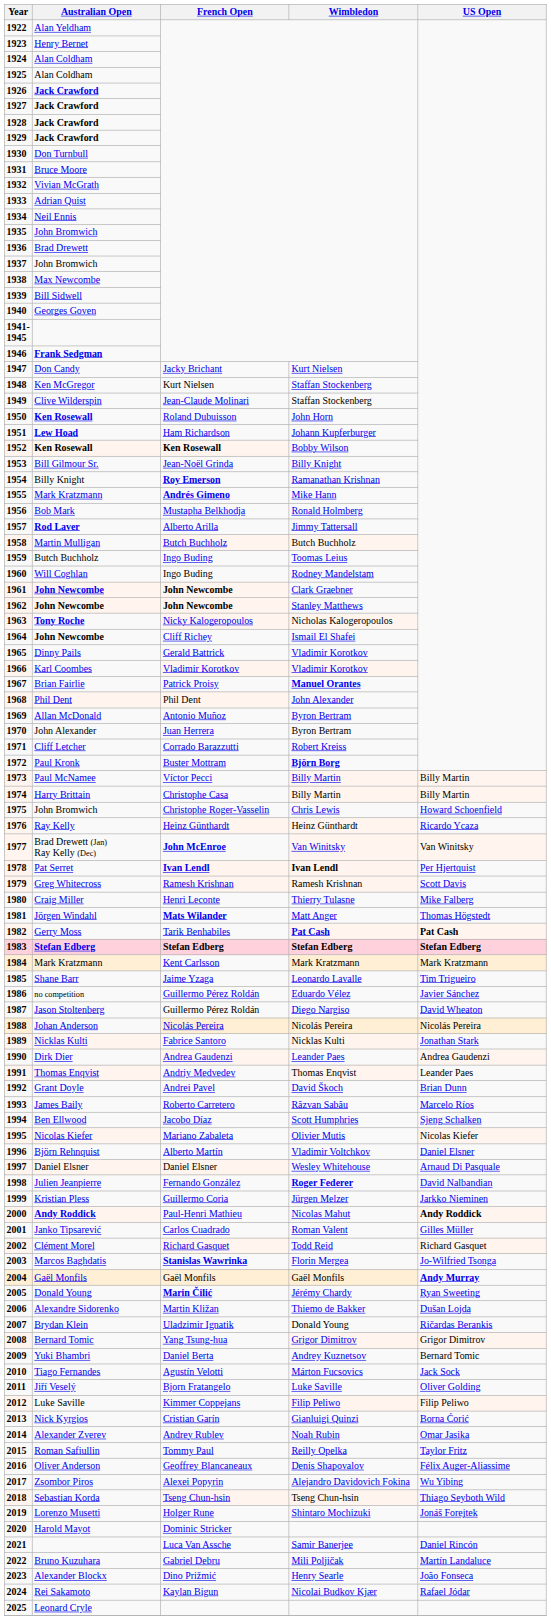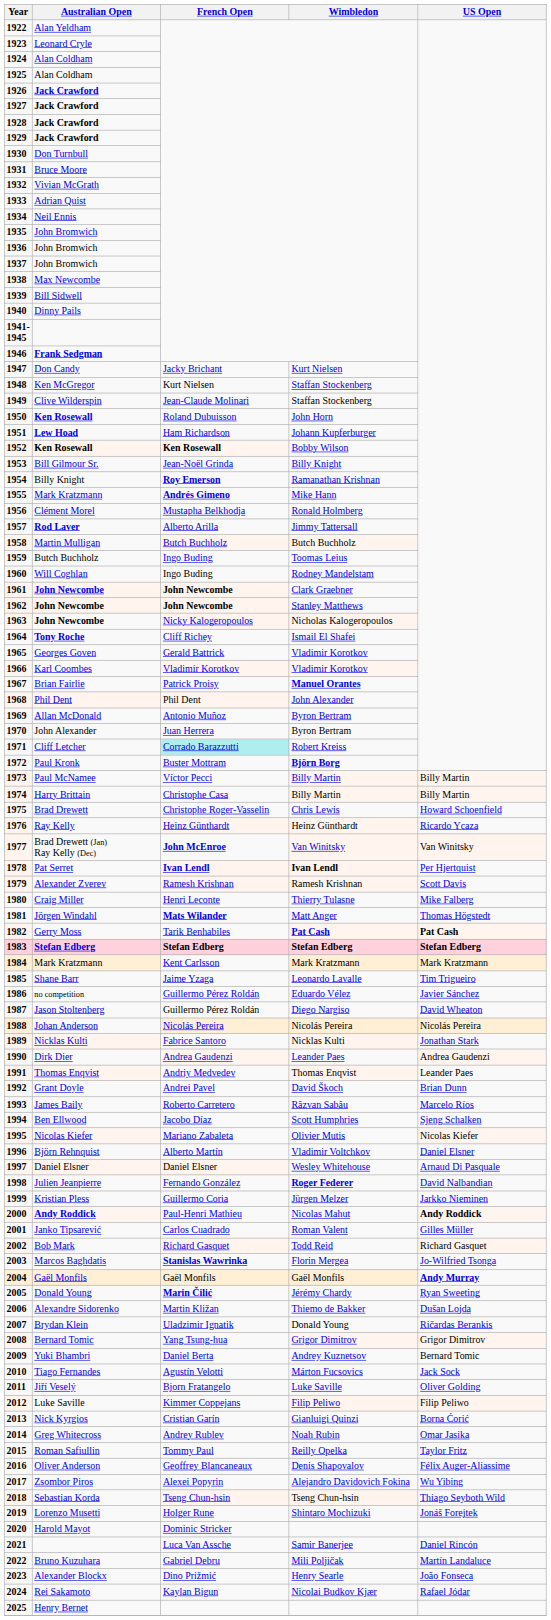 <table class="wikitable sortable">
 <tr>
 <th>Year</th>
 <th width=200><a href='#'>Australian Open</a></th>
 <th width=200><a href='#'>French Open</a></th>
 <th width=200><a href='#'>Wimbledon</a></th>
 <th width=200><a href='#'>US Open</a></th>
 </tr>
 <tr>
 <td><strong>1922</strong></td>
 <td> <a href='#'>Alan Yeldham</a></td>
 <td colspan="2" rowspan="21"></td>
 <td rowspan="47"></td>
 </tr>
 <tr>
 <td><strong>1923</strong></td>
-<td> <a href='#'>Henry Bernet</a></td>
+<td> <a href='#'>Leonard Cryle</a></td>
 </tr>
 <tr>
 <td><strong>1924</strong></td>
 <td> <a href='#'>Alan Coldham</a></td>
 </tr>
 <tr>
 <td><strong>1925</strong></td>
 <td> Alan Coldham</td>
 </tr>
 <tr>
 <td><strong>1926</strong></td>
 <td> <strong><a href='#'>Jack Crawford</a></strong></td>
 </tr>
 <tr>
 <td><strong>1927</strong></td>
 <td> <strong>Jack Crawford</strong></td>
 </tr>
 <tr>
 <td><strong>1928</strong></td>
 <td> <strong>Jack Crawford</strong></td>
 </tr>
 <tr>
 <td><strong>1929</strong></td>
 <td> <strong>Jack Crawford</strong></td>
 </tr>
 <tr>
 <td><strong>1930</strong></td>
 <td> <a href='#'>Don Turnbull</a></td>
 </tr>
 <tr>
 <td><strong>1931</strong></td>
 <td> <a href='#'>Bruce Moore</a></td>
 </tr>
 <tr>
 <td><strong>1932</strong></td>
 <td> <a href='#'>Vivian McGrath</a></td>
 </tr>
 <tr>
 <td><strong>1933</strong></td>
 <td> <a href='#'>Adrian Quist</a></td>
 </tr>
 <tr>
 <td><strong>1934</strong></td>
 <td> <a href='#'>Neil Ennis</a></td>
 </tr>
 <tr>
 <td><strong>1935</strong></td>
 <td> <a href='#'>John Bromwich</a></td>
 </tr>
 <tr>
 <td><strong>1936</strong></td>
-<td> <a href='#'>Brad Drewett</a></td>
+<td> John Bromwich</td>
 </tr>
 <tr>
 <td><strong>1937</strong></td>
 <td> John Bromwich</td>
 </tr>
 <tr>
 <td><strong>1938</strong></td>
 <td> <a href='#'>Max Newcombe</a></td>
 </tr>
 <tr>
 <td><strong>1939</strong></td>
 <td> <a href='#'>Bill Sidwell</a></td>
 </tr>
 <tr>
 <td><strong>1940</strong></td>
-<td> <a href='#'>Georges Goven</a></td>
+<td> <a href='#'>Dinny Pails</a></td>
 </tr>
 <tr>
 <td><strong>1941-<br>1945</strong></td>
 <td></td>
 </tr>
 <tr>
 <td><strong>1946</strong></td>
 <td> <strong><a href='#'>Frank Sedgman</a></strong></td>
 </tr>
 <tr>
 <td><strong>1947</strong></td>
 <td> <a href='#'>Don Candy</a></td>
 <td> <a href='#'>Jacky Brichant</a></td>
 <td> <a href='#'>Kurt Nielsen</a></td>
 </tr>
 <tr>
 <td><strong>1948</strong></td>
 <td> <a href='#'>Ken McGregor</a></td>
 <td> Kurt Nielsen</td>
 <td> <a href='#'>Staffan Stockenberg</a></td>
 </tr>
 <tr>
 <td><strong>1949</strong></td>
 <td> <a href='#'>Clive Wilderspin</a></td>
 <td> <a href='#'>Jean-Claude Molinari</a></td>
 <td> Staffan Stockenberg</td>
 </tr>
 <tr>
 <td><strong>1950</strong></td>
 <td> <strong><a href='#'>Ken Rosewall</a></strong></td>
 <td> <a href='#'>Roland Dubuisson</a></td>
 <td> <a href='#'>John Horn</a></td>
 </tr>
 <tr>
 <td><strong>1951</strong></td>
 <td> <strong><a href='#'>Lew Hoad</a></strong></td>
 <td> <a href='#'>Ham Richardson</a></td>
 <td> <a href='#'>Johann Kupferburger</a></td>
 </tr>
 <tr>
 <td bgcolor="FFF5EE"><strong>1952</strong></td>
 <td bgcolor="FFF5EE"> <strong>Ken Rosewall</strong></td>
 <td bgcolor="FFF5EE"> <strong>Ken Rosewall</strong></td>
 <td> <a href='#'>Bobby Wilson</a></td>
 </tr>
 <tr>
 <td><strong>1953</strong></td>
 <td> <a href='#'>Bill Gilmour Sr.</a></td>
 <td> <a href='#'>Jean-Noël Grinda</a></td>
 <td> <a href='#'>Billy Knight</a></td>
 </tr>
 <tr>
 <td><strong>1954</strong></td>
 <td> Billy Knight</td>
 <td> <strong><a href='#'>Roy Emerson</a></strong></td>
 <td> <a href='#'>Ramanathan Krishnan</a></td>
 </tr>
 <tr>
 <td><strong>1955</strong></td>
 <td> <a href='#'>Mark Kratzmann</a></td>
 <td> <strong><a href='#'>Andrés Gimeno</a></strong></td>
 <td> <a href='#'>Mike Hann</a></td>
 </tr>
 <tr>
 <td><strong>1956</strong></td>
-<td> <a href='#'>Bob Mark</a></td>
+<td> <a href='#'>Clément Morel</a></td>
 <td> <a href='#'>Mustapha Belkhodja</a></td>
 <td> <a href='#'>Ronald Holmberg</a></td>
 </tr>
 <tr>
 <td><strong>1957</strong></td>
 <td> <strong><a href='#'>Rod Laver</a></strong></td>
 <td> <a href='#'>Alberto Arilla</a></td>
 <td> <a href='#'>Jimmy Tattersall</a></td>
 </tr>
 <tr>
 <td bgcolor="FFF5EE"><strong>1958</strong></td>
 <td> <a href='#'>Martin Mulligan</a></td>
 <td bgcolor="FFF5EE"> <a href='#'>Butch Buchholz</a></td>
 <td bgcolor="FFF5EE"> Butch Buchholz</td>
 </tr>
 <tr>
 <td><strong>1959</strong></td>
 <td> Butch Buchholz</td>
 <td> <a href='#'>Ingo Buding</a></td>
 <td> <a href='#'>Toomas Leius</a></td>
 </tr>
 <tr>
 <td><strong>1960</strong></td>
 <td> <a href='#'>Will Coghlan</a></td>
 <td> Ingo Buding</td>
 <td> <a href='#'>Rodney Mandelstam</a></td>
 </tr>
 <tr>
 <td bgcolor="FFF5EE"><strong>1961</strong></td>
 <td bgcolor="FFF5EE"> <strong><a href='#'>John Newcombe</a></strong></td>
 <td bgcolor="FFF5EE"> <strong>John Newcombe</strong></td>
 <td> <a href='#'>Clark Graebner</a></td>
 </tr>
 <tr>
 <td bgcolor="FFF5EE"><strong>1962</strong></td>
 <td bgcolor="FFF5EE"> <strong>John Newcombe</strong></td>
 <td bgcolor="FFF5EE"> <strong>John Newcombe</strong></td>
 <td> <a href='#'>Stanley Matthews</a></td>
 </tr>
 <tr>
 <td bgcolor="FFF5EE"><strong>1963</strong></td>
-<td> <strong><a href='#'>Tony Roche</a></strong></td>
+<td> <strong>John Newcombe</strong></td>
 <td bgcolor="FFF5EE"> <a href='#'>Nicky Kalogeropoulos</a></td>
 <td bgcolor="FFF5EE"> Nicholas Kalogeropoulos</td>
 </tr>
 <tr>
 <td><strong>1964</strong></td>
-<td> <strong>John Newcombe</strong></td>
+<td> <strong><a href='#'>Tony Roche</a></strong></td>
 <td> <a href='#'>Cliff Richey</a></td>
 <td> <a href='#'>Ismail El Shafei</a></td>
 </tr>
 <tr>
 <td><strong>1965</strong></td>
-<td> <a href='#'>Dinny Pails</a></td>
+<td> <a href='#'>Georges Goven</a></td>
 <td> <a href='#'>Gerald Battrick</a></td>
 <td> <a href='#'>Vladimir Korotkov</a></td>
 </tr>
 <tr>
 <td bgcolor="FFF5EE"><strong>1966</strong></td>
 <td> <a href='#'>Karl Coombes</a></td>
 <td bgcolor="FFF5EE"> <a href='#'>Vladimir Korotkov</a></td>
 <td bgcolor="FFF5EE"> <a href='#'>Vladimir Korotkov</a></td>
 </tr>
 <tr>
 <td><strong>1967</strong></td>
 <td> <a href='#'>Brian Fairlie</a></td>
 <td> <a href='#'>Patrick Proisy</a></td>
 <td> <strong><a href='#'>Manuel Orantes</a></strong></td>
 </tr>
 <tr>
 <td bgcolor="FFF5EE"><strong>1968</strong></td>
 <td bgcolor="FFF5EE"> <a href='#'>Phil Dent</a></td>
 <td bgcolor="FFF5EE"> Phil Dent</td>
 <td> <a href='#'>John Alexander</a></td>
 </tr>
 <tr>
 <td><strong>1969</strong></td>
 <td> <a href='#'>Allan McDonald</a></td>
 <td> <a href='#'>Antonio Muñoz</a></td>
 <td> <a href='#'>Byron Bertram</a></td>
 </tr>
 <tr>
 <td><strong>1970</strong></td>
 <td> John Alexander</td>
 <td> <a href='#'>Juan Herrera</a></td>
 <td> Byron Bertram</td>
 </tr>
 <tr>
 <td><strong>1971</strong></td>
 <td> <a href='#'>Cliff Letcher</a></td>
-<td> <a href='#'>Corrado Barazzutti</a></td>
+<td style="background: paleturquoise;"> <a href='#'>Corrado Barazzutti</a></td>
 <td> <a href='#'>Robert Kreiss</a></td>
 </tr>
 <tr>
 <td><strong>1972</strong></td>
 <td> <a href='#'>Paul Kronk</a></td>
 <td> <a href='#'>Buster Mottram</a></td>
 <td> <strong><a href='#'>Björn Borg</a></strong></td>
 </tr>
 <tr>
 <td bgcolor="FFF5EE"><strong>1973</strong></td>
 <td> <a href='#'>Paul McNamee</a></td>
 <td> <a href='#'>Víctor Pecci</a></td>
 <td bgcolor="FFF5EE"> <a href='#'>Billy Martin</a></td>
 <td bgcolor="FFF5EE"> Billy Martin</td>
 </tr>
 <tr>
 <td bgcolor="FFF5EE"><strong>1974</strong></td>
 <td> <a href='#'>Harry Brittain</a></td>
 <td> <a href='#'>Christophe Casa</a></td>
 <td bgcolor="FFF5EE"> Billy Martin</td>
 <td bgcolor="FFF5EE"> Billy Martin</td>
 </tr>
 <tr>
 <td><strong>1975</strong></td>
-<td> John Bromwich</td>
+<td> <a href='#'>Brad Drewett</a></td>
 <td> <a href='#'>Christophe Roger-Vasselin</a></td>
 <td> <a href='#'>Chris Lewis</a></td>
 <td> <a href='#'>Howard Schoenfield</a></td>
 </tr>
 <tr>
 <td bgcolor="FFF5EE"><strong>1976</strong></td>
 <td> <a href='#'>Ray Kelly</a></td>
 <td bgcolor="FFF5EE"> <a href='#'>Heinz Günthardt</a></td>
 <td bgcolor="FFF5EE"> Heinz Günthardt</td>
 <td> <a href='#'>Ricardo Ycaza</a></td>
 </tr>
 <tr>
 <td bgcolor="FFF5EE"><strong>1977</strong></td>
 <td> Brad Drewett <small>(Jan)</small> <br>  Ray Kelly <small>(Dec)</small></td>
 <td> <strong><a href='#'>John McEnroe</a></strong></td>
 <td bgcolor="FFF5EE"> <a href='#'>Van Winitsky</a></td>
 <td bgcolor="FFF5EE"> Van Winitsky</td>
 </tr>
 <tr>
 <td bgcolor="FFF5EE"><strong>1978</strong></td>
 <td> <a href='#'>Pat Serret</a></td>
 <td bgcolor="FFF5EE"> <strong><a href='#'>Ivan Lendl</a></strong></td>
 <td bgcolor="FFF5EE"> <strong>Ivan Lendl</strong></td>
 <td> <a href='#'>Per Hjertquist</a></td>
 </tr>
 <tr>
 <td bgcolor="FFF5EE"><strong>1979</strong></td>
-<td> <a href='#'>Greg Whitecross</a></td>
+<td> <a href='#'>Alexander Zverev</a></td>
 <td bgcolor="FFF5EE"> <a href='#'>Ramesh Krishnan</a></td>
 <td bgcolor="FFF5EE"> Ramesh Krishnan</td>
 <td> <a href='#'>Scott Davis</a></td>
 </tr>
 <tr>
 <td><strong>1980</strong></td>
 <td> <a href='#'>Craig Miller</a></td>
 <td> <a href='#'>Henri Leconte</a></td>
 <td> <a href='#'>Thierry Tulasne</a></td>
 <td> <a href='#'>Mike Falberg</a></td>
 </tr>
 <tr>
 <td><strong>1981</strong></td>
 <td> <a href='#'>Jörgen Windahl</a></td>
 <td> <strong><a href='#'>Mats Wilander</a></strong></td>
 <td> <a href='#'>Matt Anger</a></td>
 <td> <a href='#'>Thomas Högstedt</a></td>
 </tr>
 <tr>
 <td bgcolor="FFF5EE"><strong>1982</strong></td>
 <td> <a href='#'>Gerry Moss</a></td>
 <td> <a href='#'>Tarik Benhabiles</a></td>
 <td bgcolor="FFF5EE"> <strong><a href='#'>Pat Cash</a></strong></td>
 <td bgcolor="FFF5EE"> <strong>Pat Cash</strong></td>
 </tr>
 <tr>
 <td bgcolor="FFD1DC"><strong>1983</strong></td>
 <td bgcolor="FFD1DC"> <strong><a href='#'>Stefan Edberg</a></strong></td>
 <td bgcolor="FFD1DC"> <strong>Stefan Edberg</strong></td>
 <td bgcolor="FFD1DC"> <strong>Stefan Edberg</strong></td>
 <td bgcolor="FFD1DC"> <strong>Stefan Edberg</strong></td>
 </tr>
 <tr>
 <td bgcolor="FFEFD5"><strong>1984</strong></td>
 <td bgcolor="FFEFD5"> Mark Kratzmann</td>
 <td> <a href='#'>Kent Carlsson</a></td>
 <td bgcolor="FFEFD5"> Mark Kratzmann</td>
 <td bgcolor="FFEFD5"> Mark Kratzmann</td>
 </tr>
 <tr>
 <td><strong>1985</strong></td>
 <td> <a href='#'>Shane Barr</a></td>
 <td> <a href='#'>Jaime Yzaga</a></td>
 <td> <a href='#'>Leonardo Lavalle</a></td>
 <td> <a href='#'>Tim Trigueiro</a></td>
 </tr>
 <tr>
 <td><strong>1986</strong></td>
 <td><small>no competition</small></td>
 <td> <a href='#'>Guillermo Pérez Roldán</a></td>
 <td> <a href='#'>Eduardo Vélez</a></td>
 <td> <a href='#'>Javier Sánchez</a></td>
 </tr>
 <tr>
 <td><strong>1987</strong></td>
 <td> <a href='#'>Jason Stoltenberg</a></td>
 <td> Guillermo Pérez Roldán</td>
 <td> <a href='#'>Diego Nargiso</a></td>
 <td> <a href='#'>David Wheaton</a></td>
 </tr>
 <tr>
 <td bgcolor="FFEFD5"><strong>1988</strong></td>
 <td> <a href='#'>Johan Anderson</a></td>
 <td bgcolor="FFEFD5"> <a href='#'>Nicolás Pereira</a></td>
 <td bgcolor="FFEFD5"> Nicolás Pereira</td>
 <td bgcolor="FFEFD5"> Nicolás Pereira</td>
 </tr>
 <tr>
 <td bgcolor="FFF5EE"><strong>1989</strong></td>
 <td bgcolor="FFF5EE"> <a href='#'>Nicklas Kulti</a></td>
 <td> <a href='#'>Fabrice Santoro</a></td>
 <td bgcolor="FFF5EE"> Nicklas Kulti</td>
 <td> <a href='#'>Jonathan Stark</a></td>
 </tr>
 <tr>
 <td><strong>1990</strong></td>
 <td> <a href='#'>Dirk Dier</a></td>
 <td bgcolor="FFF5EE"> <a href='#'>Andrea Gaudenzi</a></td>
 <td> <a href='#'>Leander Paes</a></td>
 <td bgcolor="FFF5EE"> Andrea Gaudenzi</td>
 </tr>
 <tr>
 <td bgcolor="FFF5EE"><strong>1991</strong></td>
 <td bgcolor="FFF5EE"> <a href='#'>Thomas Enqvist</a></td>
 <td> <a href='#'>Andriy Medvedev</a></td>
 <td bgcolor="FFF5EE"> Thomas Enqvist</td>
 <td> Leander Paes</td>
 </tr>
 <tr>
 <td><strong>1992</strong></td>
 <td> <a href='#'>Grant Doyle</a></td>
 <td> <a href='#'>Andrei Pavel</a></td>
 <td> <a href='#'>David Škoch</a></td>
 <td> <a href='#'>Brian Dunn</a></td>
 </tr>
 <tr>
 <td><strong>1993</strong></td>
 <td> <a href='#'>James Baily</a></td>
 <td> <a href='#'>Roberto Carretero</a></td>
 <td> <a href='#'>Răzvan Sabău</a></td>
 <td> <a href='#'>Marcelo Ríos</a></td>
 </tr>
 <tr>
 <td><strong>1994</strong></td>
 <td> <a href='#'>Ben Ellwood</a></td>
 <td> <a href='#'>Jacobo Díaz</a></td>
 <td> <a href='#'>Scott Humphries</a></td>
 <td> <a href='#'>Sjeng Schalken</a></td>
 </tr>
 <tr>
 <td bgcolor="FFF5EE"><strong>1995</strong></td>
 <td bgcolor="FFF5EE"> <a href='#'>Nicolas Kiefer</a></td>
 <td> <a href='#'>Mariano Zabaleta</a></td>
 <td> <a href='#'>Olivier Mutis</a></td>
 <td bgcolor="FFF5EE"> Nicolas Kiefer</td>
 </tr>
 <tr>
 <td><strong>1996</strong></td>
 <td> <a href='#'>Björn Rehnquist</a></td>
 <td> <a href='#'>Alberto Martín</a></td>
 <td> <a href='#'>Vladimir Voltchkov</a></td>
 <td> <a href='#'>Daniel Elsner</a></td>
 </tr>
 <tr>
 <td bgcolor="FFF5EE"><strong>1997</strong></td>
 <td bgcolor="FFF5EE"> Daniel Elsner</td>
 <td bgcolor="FFF5EE"> Daniel Elsner</td>
 <td> <a href='#'>Wesley Whitehouse</a></td>
 <td> <a href='#'>Arnaud Di Pasquale</a></td>
 </tr>
 <tr>
 <td><strong>1998</strong></td>
 <td> <a href='#'>Julien Jeanpierre</a></td>
 <td> <a href='#'>Fernando González</a></td>
 <td> <strong><a href='#'>Roger Federer</a></strong></td>
 <td> <a href='#'>David Nalbandian</a></td>
 </tr>
 <tr>
 <td><strong>1999</strong></td>
 <td> <a href='#'>Kristian Pless</a></td>
 <td> <a href='#'>Guillermo Coria</a></td>
 <td> <a href='#'>Jürgen Melzer</a></td>
 <td> <a href='#'>Jarkko Nieminen</a></td>
 </tr>
 <tr>
 <td bgcolor="FFF5EE"><strong>2000</strong></td>
 <td bgcolor="FFF5EE"> <strong><a href='#'>Andy Roddick</a></strong></td>
 <td> <a href='#'>Paul-Henri Mathieu</a></td>
 <td> <a href='#'>Nicolas Mahut</a></td>
 <td bgcolor="FFF5EE"> <strong>Andy Roddick</strong></td>
 </tr>
 <tr>
 <td><strong>2001</strong></td>
 <td> <a href='#'>Janko Tipsarević</a></td>
 <td> <a href='#'>Carlos Cuadrado</a></td>
 <td> <a href='#'>Roman Valent</a></td>
 <td> <a href='#'>Gilles Müller</a></td>
 </tr>
 <tr>
 <td bgcolor="FFF5EE"><strong>2002</strong></td>
-<td> <a href='#'>Clément Morel</a></td>
+<td> <a href='#'>Bob Mark</a></td>
 <td bgcolor="FFF5EE"> <a href='#'>Richard Gasquet</a></td>
 <td> <a href='#'>Todd Reid</a></td>
 <td bgcolor="FFF5EE"> Richard Gasquet</td>
 </tr>
 <tr>
 <td><strong>2003</strong></td>
 <td> <a href='#'>Marcos Baghdatis</a></td>
 <td> <strong><a href='#'>Stanislas Wawrinka</a></strong></td>
 <td> <a href='#'>Florin Mergea</a></td>
 <td> <a href='#'>Jo-Wilfried Tsonga</a></td>
 </tr>
 <tr>
 <td bgcolor="FFEFD5"><strong>2004</strong></td>
 <td bgcolor="FFEFD5"> <a href='#'>Gaël Monfils</a></td>
 <td bgcolor="FFEFD5"> Gaël Monfils</td>
 <td bgcolor="FFEFD5"> Gaël Monfils</td>
 <td> <strong><a href='#'>Andy Murray</a></strong></td>
 </tr>
 <tr>
 <td><strong>2005</strong></td>
 <td> <a href='#'>Donald Young</a></td>
 <td> <strong><a href='#'>Marin Čilić</a></strong></td>
 <td> <a href='#'>Jérémy Chardy</a></td>
 <td> <a href='#'>Ryan Sweeting</a></td>
 </tr>
 <tr>
 <td><strong>2006</strong></td>
 <td> <a href='#'>Alexandre Sidorenko</a></td>
 <td> <a href='#'>Martin Kližan</a></td>
 <td> <a href='#'>Thiemo de Bakker</a></td>
 <td> <a href='#'>Dušan Lojda</a></td>
 </tr>
 <tr>
 <td><strong>2007</strong></td>
 <td> <a href='#'>Brydan Klein</a></td>
 <td> <a href='#'>Uladzimir Ignatik</a></td>
 <td> Donald Young</td>
 <td> <a href='#'>Ričardas Berankis</a></td>
 </tr>
 <tr>
 <td bgcolor="FFF5EE"><strong>2008</strong></td>
 <td> <a href='#'>Bernard Tomic</a></td>
 <td> <a href='#'>Yang Tsung-hua</a></td>
 <td bgcolor="FFF5EE"> <a href='#'>Grigor Dimitrov</a></td>
 <td bgcolor="FFF5EE"> Grigor Dimitrov</td>
 </tr>
 <tr>
 <td><strong>2009</strong></td>
 <td> <a href='#'>Yuki Bhambri</a></td>
 <td> <a href='#'>Daniel Berta</a></td>
 <td> <a href='#'>Andrey Kuznetsov</a></td>
 <td> Bernard Tomic</td>
 </tr>
 <tr>
 <td><strong>2010</strong></td>
 <td> <a href='#'>Tiago Fernandes</a></td>
 <td> <a href='#'>Agustín Velotti</a></td>
 <td> <a href='#'>Márton Fucsovics</a></td>
 <td> <a href='#'>Jack Sock</a></td>
 </tr>
 <tr>
 <td><strong>2011</strong></td>
 <td> <a href='#'>Jiří Veselý</a></td>
 <td> <a href='#'>Bjorn Fratangelo</a></td>
 <td> <a href='#'>Luke Saville</a></td>
 <td> <a href='#'>Oliver Golding</a></td>
 </tr>
 <tr>
 <td bgcolor="FFF5EE"><strong>2012</strong></td>
 <td> Luke Saville</td>
 <td> <a href='#'>Kimmer Coppejans</a></td>
 <td bgcolor="FFF5EE"> <a href='#'>Filip Peliwo</a></td>
 <td bgcolor="FFF5EE"> Filip Peliwo</td>
 </tr>
 <tr>
 <td><strong>2013</strong></td>
 <td> <a href='#'>Nick Kyrgios</a></td>
 <td> <a href='#'>Cristian Garín</a></td>
 <td> <a href='#'>Gianluigi Quinzi</a></td>
 <td> <a href='#'>Borna Ćorić</a></td>
 </tr>
 <tr>
 <td><strong>2014</strong></td>
-<td> <a href='#'>Alexander Zverev</a></td>
+<td> <a href='#'>Greg Whitecross</a></td>
 <td> <a href='#'>Andrey Rublev</a></td>
 <td> <a href='#'>Noah Rubin</a></td>
 <td> <a href='#'>Omar Jasika</a></td>
 </tr>
 <tr>
 <td><strong>2015</strong></td>
 <td> <a href='#'>Roman Safiullin</a></td>
 <td> <a href='#'>Tommy Paul</a></td>
 <td> <a href='#'>Reilly Opelka</a></td>
 <td> <a href='#'>Taylor Fritz</a></td>
 </tr>
 <tr>
 <td><strong>2016</strong></td>
 <td> <a href='#'>Oliver Anderson</a></td>
 <td> <a href='#'>Geoffrey Blancaneaux</a></td>
 <td> <a href='#'>Denis Shapovalov</a></td>
 <td> <a href='#'>Félix Auger-Aliassime</a></td>
 </tr>
 <tr>
 <td><strong>2017</strong></td>
 <td> <a href='#'>Zsombor Piros</a></td>
 <td> <a href='#'>Alexei Popyrin</a></td>
 <td> <a href='#'>Alejandro Davidovich Fokina</a></td>
 <td> <a href='#'>Wu Yibing</a></td>
 </tr>
 <tr>
 <td bgcolor="FFF5EE"><strong>2018</strong></td>
 <td> <a href='#'>Sebastian Korda</a></td>
 <td bgcolor="FFF5EE"> <a href='#'>Tseng Chun-hsin</a></td>
 <td bgcolor="FFF5EE"> Tseng Chun-hsin</td>
 <td> <a href='#'>Thiago Seyboth Wild</a></td>
 </tr>
 <tr>
 <td><strong>2019</strong></td>
 <td> <a href='#'>Lorenzo Musetti</a></td>
 <td> <a href='#'>Holger Rune</a></td>
 <td> <a href='#'>Shintaro Mochizuki</a></td>
 <td> <a href='#'>Jonáš Forejtek</a></td>
 </tr>
 <tr>
 <td><strong>2020</strong></td>
 <td> <a href='#'>Harold Mayot</a></td>
 <td> <a href='#'>Dominic Stricker</a></td>
 <td></td>
 <td></td>
 </tr>
 <tr>
 <td><strong>2021</strong></td>
 <td></td>
 <td> <a href='#'>Luca Van Assche</a></td>
 <td> <a href='#'>Samir Banerjee</a></td>
 <td> <a href='#'>Daniel Rincón</a></td>
 </tr>
 <tr>
 <td><strong>2022</strong></td>
 <td> <a href='#'>Bruno Kuzuhara</a></td>
 <td> <a href='#'>Gabriel Debru</a></td>
 <td> <a href='#'>Mili Poljičak</a></td>
 <td> <a href='#'>Martín Landaluce</a></td>
 </tr>
 <tr>
 <td><strong>2023</strong></td>
 <td> <a href='#'>Alexander Blockx</a></td>
 <td> <a href='#'>Dino Prižmić</a></td>
 <td> <a href='#'>Henry Searle</a></td>
 <td> <a href='#'>João Fonseca</a></td>
 </tr>
 <tr>
 <td><strong>2024</strong></td>
 <td> <a href='#'>Rei Sakamoto</a></td>
 <td> <a href='#'>Kaylan Bigun</a></td>
 <td> <a href='#'>Nicolai Budkov Kjær</a></td>
 <td> <a href='#'>Rafael Jódar</a></td>
 </tr>
 <tr>
 <td><strong>2025</strong></td>
-<td> <a href='#'>Leonard Cryle</a></td>
+<td> <a href='#'>Henry Bernet</a></td>
 <td></td>
 <td></td>
 <td></td>
 </tr>
 <tr>
 </tr>
 </table>
